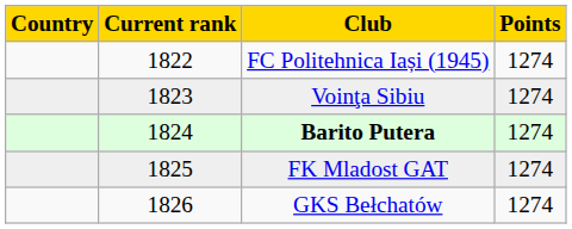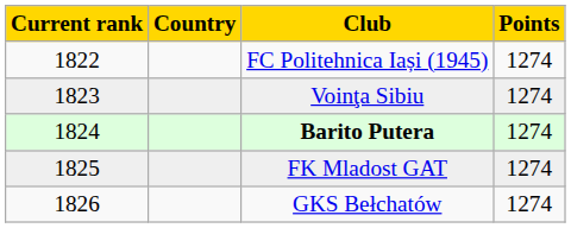 <table class="wikitable" style="text-align: center;">
 <tr>
+<th style="background:gold"><span> Current rank</span></th>
 <th style="background:gold"><span> Country</span></th>
-<th style="background:gold"><span> Current rank</span></th>
 <th style="background:gold"><span> Club</span></th>
 <th style="background:gold"><span> Points</span></th>
 </tr>
 <tr>
+<td>1822</td>
 <td></td>
-<td>1822</td>
 <td><a href='#'>FC Politehnica Iași (1945)</a></td>
 <td>1274</td>
 </tr>
 <tr style="background:#efefef;">
+<td>1823</td>
 <td></td>
-<td>1823</td>
 <td><a href='#'>Voinţa Sibiu</a></td>
 <td>1274</td>
 </tr>
 <tr style="background:#ddffdd;">
+<td>1824</td>
 <td></td>
-<td>1824</td>
 <td><strong>Barito Putera</strong></td>
 <td>1274</td>
 </tr>
 <tr style="background:#efefef;">
+<td>1825</td>
 <td></td>
-<td>1825</td>
 <td><a href='#'>FK Mladost GAT</a></td>
 <td>1274</td>
 </tr>
 <tr>
+<td>1826</td>
 <td></td>
-<td>1826</td>
 <td><a href='#'>GKS Bełchatów</a></td>
 <td>1274</td>
 </tr>
 </table>
